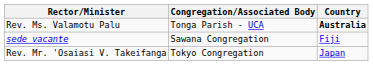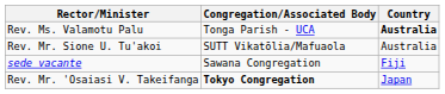 <table class="wikitable">
 <tr>
 <th>Rector/Minister</th>
 <th>Congregation/Associated Body</th>
 <th>Country</th>
 </tr>
 <tr>
 <td>Rev. Ms. Valamotu Palu</td>
 <td>Tonga Parish - <a href='#'>UCA</a></td>
 <td><strong>Australia</strong></td>
 </tr>
 <tr>
+<td>Rev. Mr. Sione U. Tu'akoi</td>
+<td>SUTT Vikatōlia/Mafuaola</td>
+<td>Australia</td>
+</tr>
+<tr>
 <td><em><a href='#'>sede vacante</a></em></td>
 <td>Sawana Congregation</td>
 <td><a href='#'>Fiji</a></td>
 </tr>
 <tr>
 <td>Rev. Mr. 'Osaiasi V. Takeifanga</td>
-<td>Tokyo Congregation</td>
+<td><strong>Tokyo Congregation</strong></td>
 <td><a href='#'>Japan</a></td>
 </tr>
 </table>
